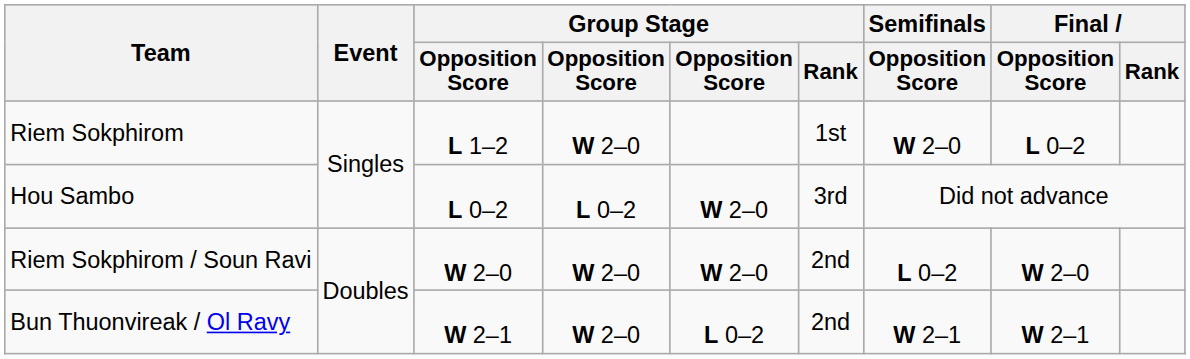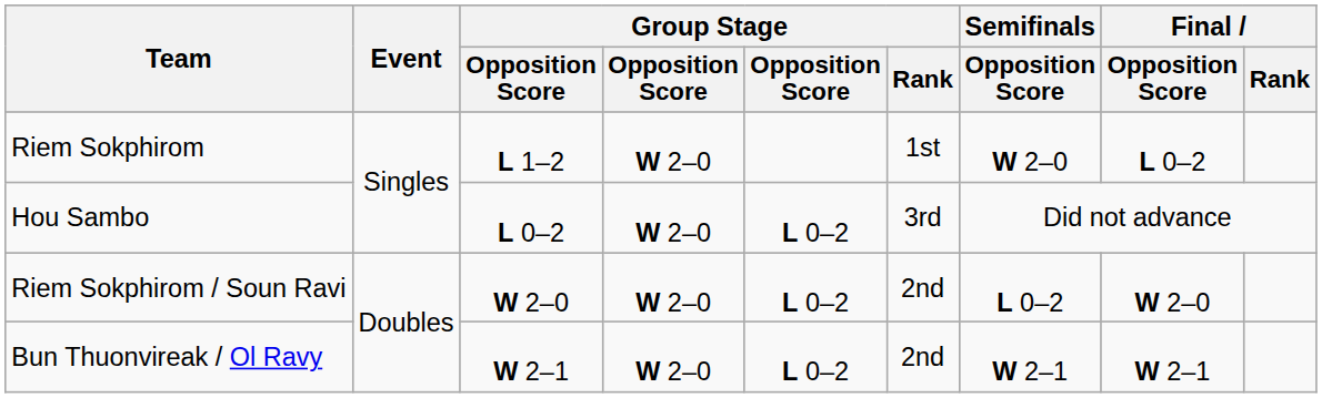 <table class="wikitable" style="font-size:90%">
 <tr>
 <th rowspan=2>Team</th>
 <th rowspan=2>Event</th>
 <th colspan=4>Group Stage</th>
 <th>Semifinals</th>
 <th colspan=2>Final / </th>
 </tr>
 <tr style="font-size:95%">
 <th>Opposition<br>Score</th>
 <th>Opposition<br>Score</th>
 <th>Opposition<br>Score</th>
 <th>Rank</th>
 <th>Opposition<br>Score</th>
 <th>Opposition<br>Score</th>
 <th>Rank</th>
 </tr>
 <tr align=center>
 <td align=left>Riem Sokphirom</td>
 <td rowspan=2>Singles</td>
 <td><br> <strong>L</strong> 1–2</td>
 <td><br> <strong>W</strong> 2–0</td>
 <td></td>
 <td>1st</td>
 <td><br> <strong>W</strong> 2–0</td>
 <td><br> <strong>L</strong> 0–2</td>
 <td></td>
 </tr>
 <tr align=center>
 <td align=left>Hou Sambo</td>
 <td><br> <strong>L</strong> 0–2</td>
+<td><br> <strong>W</strong> 2–0</td>
 <td><br> <strong>L</strong> 0–2</td>
-<td><br> <strong>W</strong> 2–0</td>
 <td>3rd</td>
 <td colspan=3>Did not advance</td>
 </tr>
 <tr align=center>
 <td align=left>Riem Sokphirom / Soun Ravi</td>
 <td rowspan=2>Doubles</td>
 <td><br> <strong>W</strong> 2–0</td>
 <td><br> <strong>W</strong> 2–0</td>
-<td><br> <strong>W</strong> 2–0</td>
+<td><br> <strong>L</strong> 0–2</td>
 <td>2nd</td>
 <td><br> <strong>L</strong> 0–2</td>
 <td><br> <strong>W</strong> 2–0</td>
 <td></td>
 </tr>
 <tr align=center>
 <td align=left>Bun Thuonvireak / <a href='#'>Ol Ravy</a></td>
 <td><br> <strong>W</strong> 2–1</td>
 <td><br> <strong>W</strong> 2–0</td>
 <td><br> <strong>L</strong> 0–2</td>
 <td>2nd</td>
 <td><br> <strong>W</strong> 2–1</td>
 <td><br> <strong>W</strong> 2–1</td>
 <td></td>
 </tr>
 </table>
